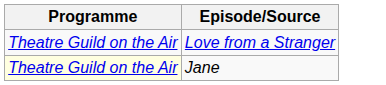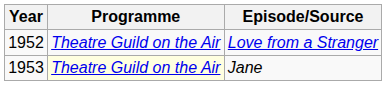 <table class="wikitable">
 <tr>
+<th>Year</th>
 <th>Programme</th>
 <th>Episode/Source</th>
 </tr>
 <tr>
+<td>1952</td>
 <td><em><a href='#'>Theatre Guild on the Air</a></em></td>
 <td><em><a href='#'>Love from a Stranger</a></em></td>
 </tr>
 <tr>
+<td>1953</td>
 <td style="background: lightyellow;"><em><a href='#'>Theatre Guild on the Air</a></em></td>
 <td><em>Jane</em></td>
 </tr>
 </table>
